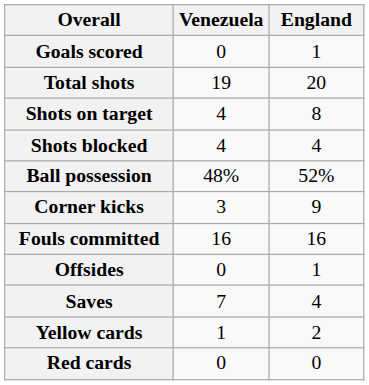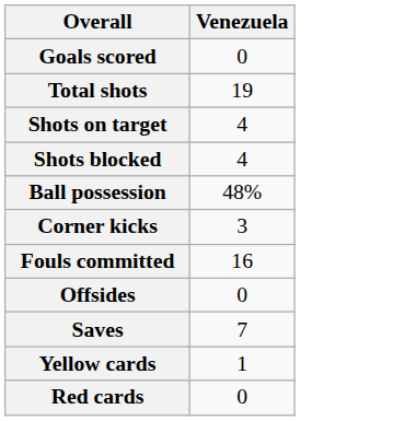 <table class="wikitable plainrowheaders" style="text-align:center">
 <tr>
 <th width=130>Overall</th>
 <th width=70>Venezuela</th>
-<th width=70>England</th>
 </tr>
 <tr>
 <th scope=row>Goals scored</th>
 <td>0</td>
-<td>1</td>
 </tr>
 <tr>
 <th scope=row>Total shots</th>
 <td>19</td>
-<td>20</td>
 </tr>
 <tr>
 <th scope=row>Shots on target</th>
 <td>4</td>
-<td>8</td>
 </tr>
 <tr>
 <th scope=row>Shots blocked</th>
-<td>4</td>
 <td>4</td>
 </tr>
 <tr>
 <th scope=row>Ball possession</th>
 <td>48%</td>
-<td>52%</td>
 </tr>
 <tr>
 <th scope=row>Corner kicks</th>
 <td>3</td>
-<td>9</td>
 </tr>
 <tr>
 <th scope=row>Fouls committed</th>
-<td>16</td>
 <td>16</td>
 </tr>
 <tr>
 <th scope=row>Offsides</th>
 <td>0</td>
-<td>1</td>
 </tr>
 <tr>
 <th scope=row>Saves</th>
 <td>7</td>
-<td>4</td>
 </tr>
 <tr>
 <th scope=row>Yellow cards</th>
 <td>1</td>
-<td>2</td>
 </tr>
 <tr>
 <th scope=row>Red cards</th>
 <td>0</td>
-<td>0</td>
 </tr>
 </table>
